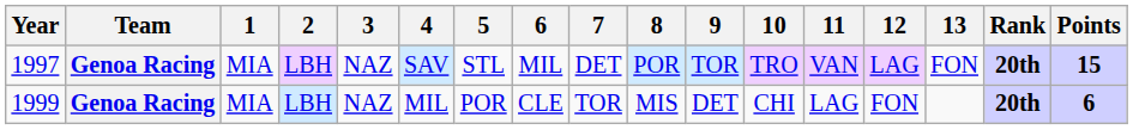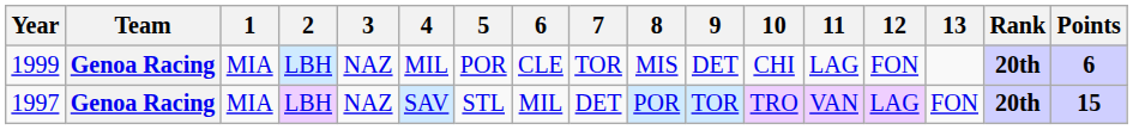 <table class="wikitable" style="text-align:center; font-size:90%">
 <tr>
 <th>Year</th>
 <th>Team</th>
 <th>1</th>
 <th>2</th>
 <th>3</th>
 <th>4</th>
 <th>5</th>
 <th>6</th>
 <th>7</th>
 <th>8</th>
 <th>9</th>
 <th>10</th>
 <th>11</th>
 <th>12</th>
 <th>13</th>
 <th>Rank</th>
 <th>Points</th>
 </tr>
 <tr>
+<td><a href='#'>1999</a></td>
+<th><a href='#'>Genoa Racing</a></th>
+<td><a href='#'>MIA</a></td>
+<td style="background:#CFEAFF;"><a href='#'>LBH</a><br></td>
+<td><a href='#'>NAZ</a></td>
+<td><a href='#'>MIL</a></td>
+<td><a href='#'>POR</a></td>
+<td><a href='#'>CLE</a></td>
+<td><a href='#'>TOR</a></td>
+<td><a href='#'>MIS</a></td>
+<td><a href='#'>DET</a></td>
+<td><a href='#'>CHI</a></td>
+<td><a href='#'>LAG</a></td>
+<td><a href='#'>FON</a></td>
+<td></td>
+<td style="background:#CFCFFF;"><strong>20th</strong></td>
+<td style="background:#CFCFFF;"><strong>6</strong></td>
+</tr>
+<tr>
 <td><a href='#'>1997</a></td>
 <th><a href='#'>Genoa Racing</a></th>
 <td><a href='#'>MIA</a></td>
 <td style="background:#EFCFFF;"><a href='#'>LBH</a><br></td>
 <td><a href='#'>NAZ</a></td>
 <td style="background:#CFEAFF;"><a href='#'>SAV</a><br></td>
 <td><a href='#'>STL</a></td>
 <td><a href='#'>MIL</a></td>
 <td><a href='#'>DET</a></td>
 <td style="background:#CFEAFF;"><a href='#'>POR</a><br></td>
 <td style="background:#CFEAFF;"><a href='#'>TOR</a><br></td>
 <td style="background:#EFCFFF;"><a href='#'>TRO</a><br></td>
 <td style="background:#EFCFFF;"><a href='#'>VAN</a><br></td>
 <td style="background:#EFCFFF;"><a href='#'>LAG</a><br></td>
 <td><a href='#'>FON</a></td>
 <td style="background:#CFCFFF;"><strong>20th</strong></td>
 <td style="background:#CFCFFF;"><strong>15</strong></td>
 </tr>
-<tr>
-<td><a href='#'>1999</a></td>
-<th><a href='#'>Genoa Racing</a></th>
-<td><a href='#'>MIA</a></td>
-<td style="background:#CFEAFF;"><a href='#'>LBH</a><br></td>
-<td><a href='#'>NAZ</a></td>
-<td><a href='#'>MIL</a></td>
-<td><a href='#'>POR</a></td>
-<td><a href='#'>CLE</a></td>
-<td><a href='#'>TOR</a></td>
-<td><a href='#'>MIS</a></td>
-<td><a href='#'>DET</a></td>
-<td><a href='#'>CHI</a></td>
-<td><a href='#'>LAG</a></td>
-<td><a href='#'>FON</a></td>
-<td></td>
-<td style="background:#CFCFFF;"><strong>20th</strong></td>
-<td style="background:#CFCFFF;"><strong>6</strong></td>
-</tr>
 </table>
